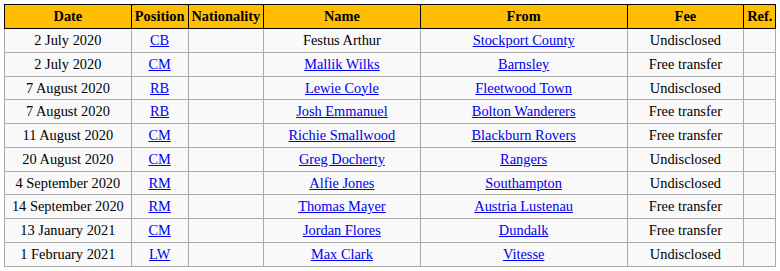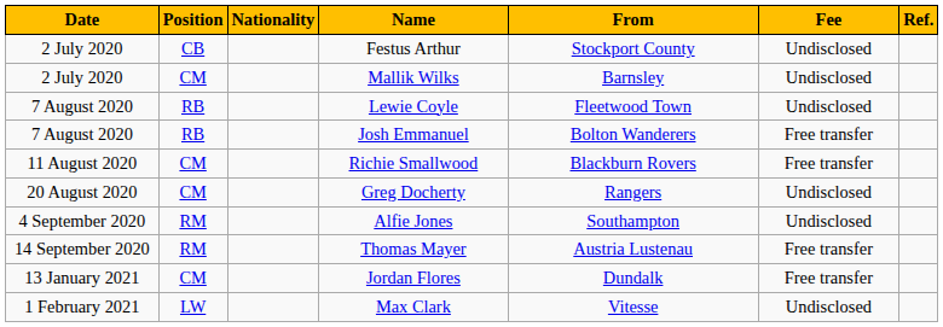 <table class="wikitable"  style="text-align:center; font-size:90%; ">
 <tr>
 <th style="color:#000000; background:#ffbf00; border:1px solid #000000; width:120px;">Date</th>
 <th style="color:#000000; background:#ffbf00; border:1px solid #000000; width:50px;">Position</th>
 <th style="color:#000000; background:#ffbf00; border:1px solid #000000; width:50px;">Nationality</th>
 <th style="color:#000000; background:#ffbf00; border:1px solid #000000; width:150px;">Name</th>
 <th style="color:#000000; background:#ffbf00; border:1px solid #000000; width:200px;">From</th>
 <th style="color:#000000; background:#ffbf00; border:1px solid #000000; width:110px;">Fee</th>
 <th style="color:#000000; background:#ffbf00; border:1px solid #000000; width:25px;">Ref.</th>
 </tr>
 <tr>
 <td>2 July 2020</td>
 <td><a href='#'>CB</a></td>
 <td></td>
 <td>Festus Arthur</td>
 <td> <a href='#'>Stockport County</a></td>
 <td>Undisclosed</td>
 <td></td>
 </tr>
 <tr>
 <td>2 July 2020</td>
 <td><a href='#'>CM</a></td>
 <td></td>
 <td><a href='#'>Mallik Wilks</a></td>
 <td> <a href='#'>Barnsley</a></td>
-<td>Free transfer</td>
+<td>Undisclosed</td>
 <td></td>
 </tr>
 <tr>
 <td>7 August 2020</td>
 <td><a href='#'>RB</a></td>
 <td></td>
 <td><a href='#'>Lewie Coyle</a></td>
 <td> <a href='#'>Fleetwood Town</a></td>
 <td>Undisclosed</td>
 <td></td>
 </tr>
 <tr>
 <td>7 August 2020</td>
 <td><a href='#'>RB</a></td>
 <td></td>
 <td><a href='#'>Josh Emmanuel</a></td>
 <td> <a href='#'>Bolton Wanderers</a></td>
 <td>Free transfer</td>
 <td></td>
 </tr>
 <tr>
 <td>11 August 2020</td>
 <td><a href='#'>CM</a></td>
 <td></td>
 <td><a href='#'>Richie Smallwood</a></td>
 <td> <a href='#'>Blackburn Rovers</a></td>
 <td>Free transfer</td>
 <td></td>
 </tr>
 <tr>
 <td>20 August 2020</td>
 <td><a href='#'>CM</a></td>
 <td></td>
 <td><a href='#'>Greg Docherty</a></td>
 <td> <a href='#'>Rangers</a></td>
 <td>Undisclosed</td>
 <td></td>
 </tr>
 <tr>
 <td>4 September 2020</td>
 <td><a href='#'>RM</a></td>
 <td></td>
 <td><a href='#'>Alfie Jones</a></td>
 <td> <a href='#'>Southampton</a></td>
 <td>Undisclosed</td>
 <td></td>
 </tr>
 <tr>
 <td>14 September 2020</td>
 <td><a href='#'>RM</a></td>
 <td></td>
 <td><a href='#'>Thomas Mayer</a></td>
 <td> <a href='#'>Austria Lustenau</a></td>
 <td>Free transfer</td>
 <td></td>
 </tr>
 <tr>
 <td>13 January 2021</td>
 <td><a href='#'>CM</a></td>
 <td></td>
 <td><a href='#'>Jordan Flores</a></td>
 <td> <a href='#'>Dundalk</a></td>
 <td>Free transfer</td>
 <td></td>
 </tr>
 <tr>
 <td>1 February 2021</td>
 <td><a href='#'>LW</a></td>
 <td></td>
 <td><a href='#'>Max Clark</a></td>
 <td> <a href='#'>Vitesse</a></td>
 <td>Undisclosed</td>
 <td></td>
 </tr>
 </table>
